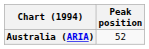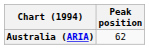 <table class="wikitable plainrowheaders">
 <tr>
 <th>Chart (1994)</th>
 <th>Peak<br>position</th>
 </tr>
 <tr>
 <th scope="row">Australia (<a href='#'>ARIA</a>)</th>
-<td align="center">52</td>
+<td align="center">62</td>
 </tr>
 </table>
